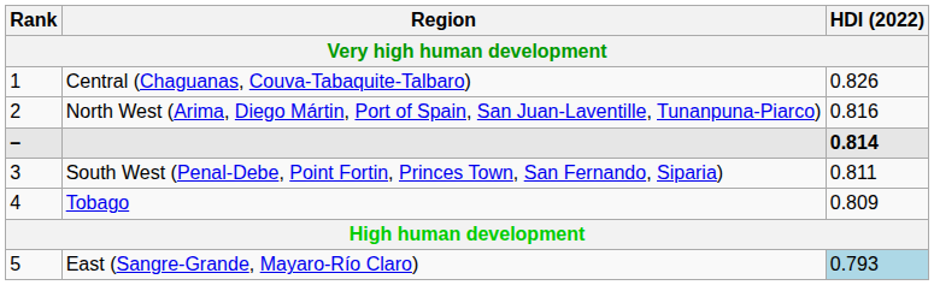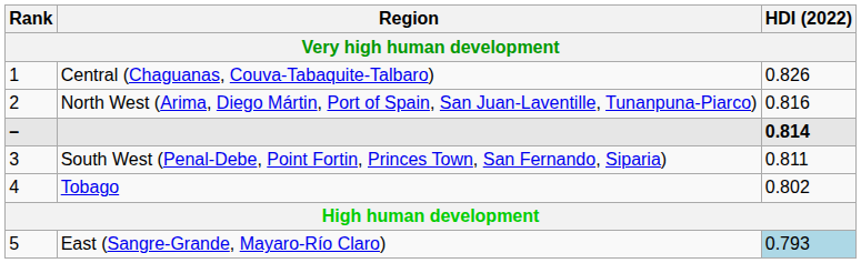 <table class="wikitable">
 <tr>
 <th>Rank</th>
 <th>Region</th>
 <th>HDI (2022)</th>
 </tr>
 <tr>
 <th colspan="3" style="color:#090;" align="center"><strong>Very high human development</strong></th>
 </tr>
 <tr>
 <td>1</td>
 <td>Central (<a href='#'>Chaguanas</a>, <a href='#'>Couva-Tabaquite-Talbaro</a>)</td>
 <td>0.826</td>
 </tr>
 <tr>
 <td>2</td>
 <td>North West (<a href='#'>Arima</a>, <a href='#'>Diego Mártin</a>, <a href='#'>Port of Spain</a>, <a href='#'>San Juan-Laventille</a>, <a href='#'>Tunanpuna-Piarco</a>)</td>
 <td>0.816</td>
 </tr>
 <tr>
 </tr>
 <tr style="background:#e6e6e6">
 <td><strong>–</strong></td>
 <td style="text-align:left"><strong></strong></td>
 <td><strong>0.814</strong></td>
 </tr>
 <tr>
 <td>3</td>
 <td>South West (<a href='#'>Penal-Debe</a>, <a href='#'>Point Fortin</a>, <a href='#'>Princes Town</a>, <a href='#'>San Fernando</a>, <a href='#'>Siparia</a>)</td>
 <td>0.811</td>
 </tr>
 <tr>
 <td>4</td>
 <td><a href='#'>Tobago</a></td>
-<td>0.809</td>
+<td>0.802</td>
 </tr>
 <tr>
 <th colspan="3" style="color:#0c0;" align="center" !><strong>High human development</strong></th>
 </tr>
 <tr>
 <td>5</td>
 <td>East (<a href='#'>Sangre-Grande</a>, <a href='#'>Mayaro-Río Claro</a>)</td>
 <td style="background: lightblue;">0.793</td>
 </tr>
 </table>
